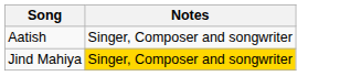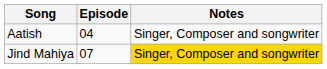 <table class="wikitable">
 <tr>
 <th>Song</th>
+<th>Episode</th>
 <th>Notes</th>
 </tr>
 <tr>
 <td>Aatish</td>
+<td>04</td>
 <td>Singer, Composer and songwriter</td>
 </tr>
 <tr>
 <td>Jind Mahiya</td>
+<td>07</td>
 <td style="background: gold;">Singer, Composer and songwriter</td>
 </tr>
 </table>
